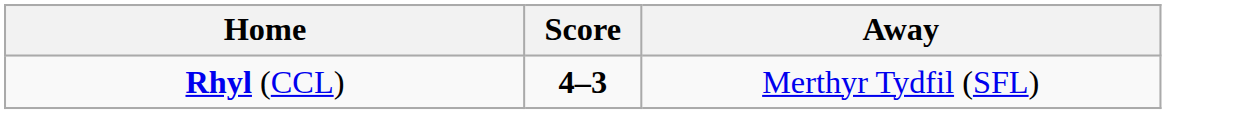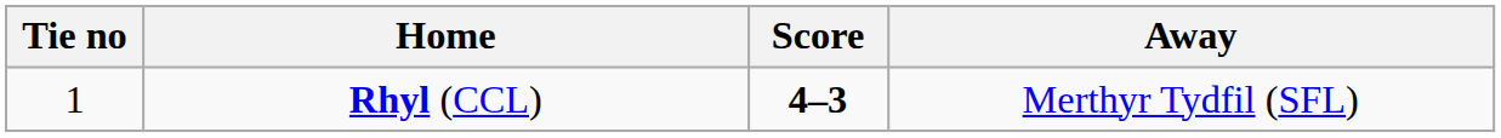 <table class="wikitable" style="text-align:center">
 <tr>
+<th width=50>Tie no</th>
 <th width=250>Home</th>
 <th width=50>Score</th>
 <th width=250>Away</th>
 </tr>
 <tr>
+<td>1</td>
 <td><strong><a href='#'>Rhyl</a></strong> (<a href='#'>CCL</a>)</td>
 <td><strong>4–3</strong></td>
 <td><a href='#'>Merthyr Tydfil</a> (<a href='#'>SFL</a>)</td>
 </tr>
 </table>
